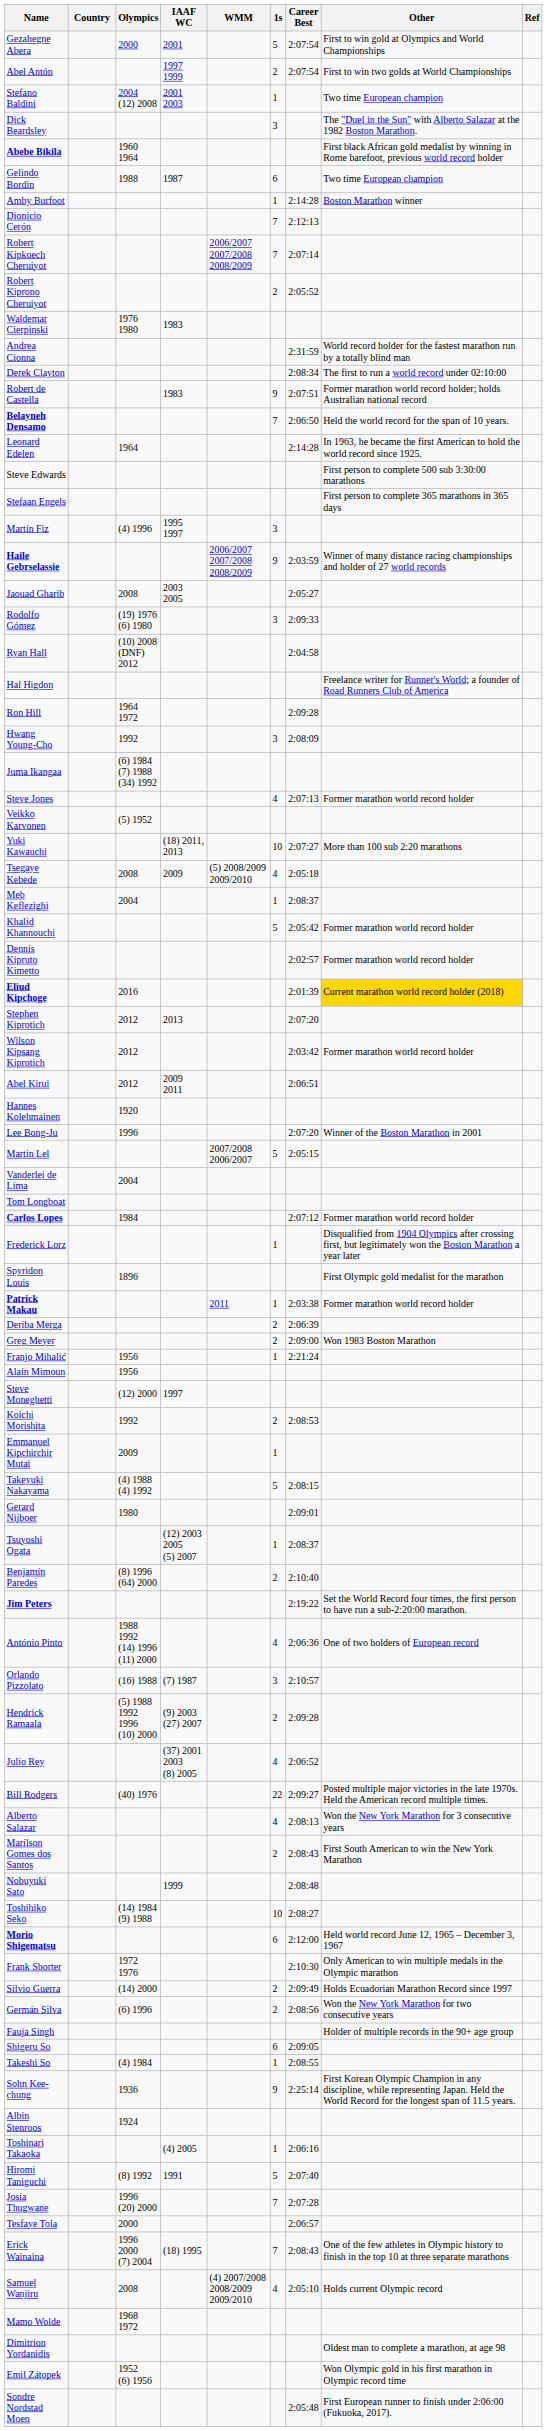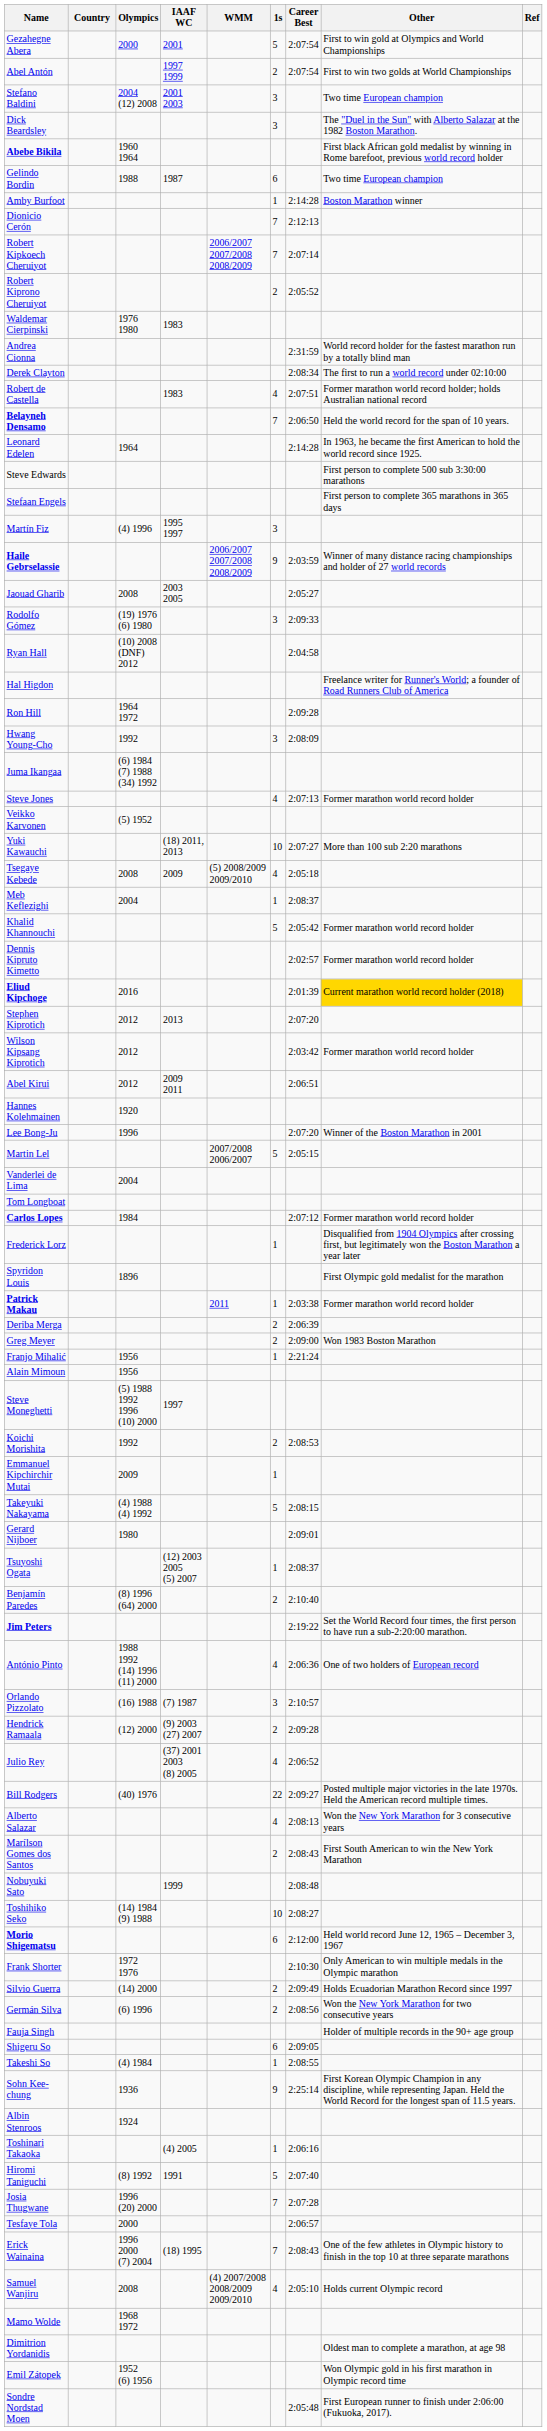 <table class="wikitable sortable">
 <tr>
 <th width=12%>Name</th>
 <th width=9%>Country</th>
 <th width=6%>Olympics</th>
 <th width=9%>IAAF WC</th>
 <th width=12%>WMM</th>
 <th width=3%>1s</th>
 <th width=6%>Career Best</th>
 <th width=40%>Other</th>
 <th width=3%>Ref</th>
 </tr>
 <tr>
 <td><a href='#'>Gezahegne Abera</a></td>
 <td></td>
 <td> <a href='#'>2000</a></td>
 <td> <a href='#'>2001</a></td>
 <td></td>
 <td>5</td>
 <td>2:07:54</td>
 <td>First to win gold at Olympics and World Championships</td>
 <td></td>
 </tr>
 <tr>
 <td><a href='#'>Abel Antón</a></td>
 <td></td>
 <td></td>
 <td> <a href='#'>1997</a><br>  <a href='#'>1999</a></td>
 <td></td>
 <td>2</td>
 <td>2:07:54</td>
 <td>First to win two golds at World Championships</td>
 <td></td>
 </tr>
 <tr>
 <td><a href='#'>Stefano Baldini</a></td>
 <td></td>
 <td> <a href='#'>2004</a><br> (12) 2008</td>
 <td> <a href='#'>2001</a><br>  <a href='#'>2003</a></td>
 <td></td>
-<td>1</td>
+<td>3</td>
 <td></td>
 <td>Two time <a href='#'>European champion</a></td>
 <td></td>
 </tr>
 <tr>
 <td><a href='#'>Dick Beardsley</a></td>
 <td></td>
 <td></td>
 <td></td>
 <td></td>
 <td>3</td>
 <td></td>
 <td>The <a href='#'>"Duel in the Sun"</a> with <a href='#'>Alberto Salazar</a> at the 1982 <a href='#'>Boston Marathon</a>.</td>
 <td></td>
 </tr>
 <tr>
 <td><strong><a href='#'>Abebe Bikila</a></strong></td>
 <td></td>
 <td> 1960<br>  1964</td>
 <td></td>
 <td></td>
 <td></td>
 <td></td>
 <td>First black African gold medalist by winning in Rome barefoot, previous <a href='#'>world record</a> holder</td>
 <td></td>
 </tr>
 <tr>
 <td><a href='#'>Gelindo Bordin</a></td>
 <td></td>
 <td> 1988</td>
 <td>1987</td>
 <td></td>
 <td>6</td>
 <td></td>
 <td>Two time <a href='#'>European champion</a></td>
 <td></td>
 </tr>
 <tr>
 <td><a href='#'>Amby Burfoot</a></td>
 <td></td>
 <td></td>
 <td></td>
 <td></td>
 <td>1</td>
 <td>2:14:28</td>
 <td><a href='#'>Boston Marathon</a> winner</td>
 <td></td>
 </tr>
 <tr>
 <td><a href='#'>Dionicio Cerón</a></td>
 <td></td>
 <td></td>
 <td></td>
 <td></td>
 <td>7</td>
 <td>2:12:13</td>
 <td></td>
 <td></td>
 </tr>
 <tr>
 <td><a href='#'>Robert Kipkoech Cheruiyot</a></td>
 <td></td>
 <td></td>
 <td></td>
 <td> <a href='#'>2006/2007</a><br>  <a href='#'>2007/2008</a><br>  <a href='#'>2008/2009</a></td>
 <td>7</td>
 <td>2:07:14</td>
 <td></td>
 <td></td>
 </tr>
 <tr>
 <td><a href='#'>Robert Kiprono Cheruiyot</a></td>
 <td></td>
 <td></td>
 <td></td>
 <td></td>
 <td>2</td>
 <td>2:05:52</td>
 <td></td>
 <td></td>
 </tr>
 <tr>
 <td><a href='#'>Waldemar Cierpinski</a></td>
 <td></td>
 <td> 1976 <br> 1980</td>
 <td> 1983</td>
 <td></td>
 <td></td>
 <td></td>
 <td></td>
 <td></td>
 </tr>
 <tr>
 <td><a href='#'>Andrea Cionna</a></td>
 <td></td>
 <td></td>
 <td></td>
 <td></td>
 <td></td>
 <td>2:31:59</td>
 <td>World record holder for the fastest marathon run by a totally blind man</td>
 <td></td>
 </tr>
 <tr>
 <td><a href='#'>Derek Clayton</a></td>
 <td></td>
 <td></td>
 <td></td>
 <td></td>
 <td></td>
 <td>2:08:34</td>
 <td>The first to run a <a href='#'>world record</a> under 02:10:00</td>
 <td></td>
 </tr>
 <tr>
 <td><a href='#'>Robert de Castella</a></td>
 <td></td>
 <td></td>
 <td> 1983</td>
 <td></td>
-<td>9</td>
+<td>4</td>
 <td>2:07:51</td>
 <td>Former marathon world record holder; holds Australian national record</td>
 <td></td>
 </tr>
 <tr>
 <td><strong><a href='#'>Belayneh Densamo</a></strong></td>
 <td></td>
 <td></td>
 <td></td>
 <td></td>
 <td>7</td>
 <td>2:06:50</td>
 <td>Held the world record for the span of 10 years.</td>
 <td></td>
 </tr>
 <tr>
 <td><a href='#'>Leonard Edelen</a></td>
 <td></td>
 <td>1964</td>
 <td></td>
 <td></td>
 <td></td>
 <td>2:14:28</td>
 <td>In 1963, he became the first American to hold the world record since 1925.</td>
 <td></td>
 </tr>
 <tr>
 <td>Steve Edwards</td>
 <td></td>
 <td></td>
 <td></td>
 <td></td>
 <td></td>
 <td></td>
 <td>First person to complete 500 sub 3:30:00 marathons</td>
 <td></td>
 </tr>
 <tr>
 <td><a href='#'>Stefaan Engels</a></td>
 <td></td>
 <td></td>
 <td></td>
 <td></td>
 <td></td>
 <td></td>
 <td>First person to complete 365 marathons in 365 days</td>
 <td></td>
 </tr>
 <tr>
 <td><a href='#'>Martín Fiz</a></td>
 <td></td>
 <td>(4) 1996</td>
 <td> 1995<br> 1997</td>
 <td></td>
 <td>3</td>
 <td></td>
 <td></td>
 <td></td>
 </tr>
 <tr>
 <td><strong><a href='#'>Haile Gebrselassie</a></strong></td>
 <td></td>
 <td></td>
 <td></td>
 <td> <a href='#'>2006/2007</a><br>  <a href='#'>2007/2008</a><br>  <a href='#'>2008/2009</a></td>
 <td>9</td>
 <td>2:03:59</td>
 <td>Winner of many distance racing championships and holder of 27 <a href='#'>world records</a></td>
 <td></td>
 </tr>
 <tr>
 <td><a href='#'>Jaouad Gharib</a></td>
 <td></td>
 <td>2008</td>
 <td>2003<br> 2005</td>
 <td></td>
 <td></td>
 <td>2:05:27</td>
 <td></td>
 <td></td>
 </tr>
 <tr>
 <td><a href='#'>Rodolfo Gómez</a></td>
 <td></td>
 <td>(19) 1976<br> (6) 1980</td>
 <td></td>
 <td></td>
 <td>3</td>
 <td>2:09:33</td>
 <td></td>
 <td></td>
 </tr>
 <tr>
 <td><a href='#'>Ryan Hall</a></td>
 <td></td>
 <td>(10) 2008 <br> (DNF) 2012</td>
 <td></td>
 <td></td>
 <td></td>
 <td>2:04:58</td>
 <td></td>
 <td></td>
 </tr>
 <tr>
 <td><a href='#'>Hal Higdon</a></td>
 <td></td>
 <td></td>
 <td></td>
 <td></td>
 <td></td>
 <td></td>
 <td>Freelance writer for <a href='#'>Runner's World</a>; a founder of <a href='#'>Road Runners Club of America</a></td>
 <td></td>
 </tr>
 <tr>
 <td><a href='#'>Ron Hill</a></td>
 <td></td>
 <td>1964<br> 1972</td>
 <td></td>
 <td></td>
 <td></td>
 <td>2:09:28</td>
 <td></td>
 <td></td>
 </tr>
 <tr>
 <td><a href='#'>Hwang Young-Cho</a></td>
 <td></td>
 <td> 1992</td>
 <td></td>
 <td></td>
 <td>3</td>
 <td>2:08:09</td>
 <td></td>
 <td></td>
 </tr>
 <tr>
 <td><a href='#'>Juma Ikangaa</a></td>
 <td></td>
 <td>(6) 1984<br> (7) 1988<br> (34) 1992</td>
 <td></td>
 <td></td>
 <td></td>
 <td></td>
 <td></td>
 <td></td>
 </tr>
 <tr>
 <td><a href='#'>Steve Jones</a></td>
 <td></td>
 <td></td>
 <td></td>
 <td></td>
 <td>4</td>
 <td>2:07:13</td>
 <td>Former marathon world record holder</td>
 <td></td>
 </tr>
 <tr>
 <td><a href='#'>Veikko Karvonen</a></td>
 <td></td>
 <td>(5) 1952</td>
 <td></td>
 <td></td>
 <td></td>
 <td></td>
 <td></td>
 <td></td>
 </tr>
 <tr>
 <td><a href='#'>Yuki Kawauchi</a></td>
 <td></td>
 <td></td>
 <td>(18) 2011, 2013</td>
 <td></td>
 <td>10</td>
 <td>2:07:27</td>
 <td>More than 100 sub 2:20 marathons</td>
 <td></td>
 </tr>
 <tr>
 <td><a href='#'>Tsegaye Kebede</a></td>
 <td></td>
 <td> 2008</td>
 <td> 2009</td>
 <td>(5) 2008/2009<br>  2009/2010</td>
 <td>4</td>
 <td>2:05:18</td>
 <td></td>
 <td></td>
 </tr>
 <tr>
 <td><a href='#'>Meb Keflezighi</a></td>
 <td></td>
 <td> 2004</td>
 <td></td>
 <td></td>
 <td>1</td>
 <td>2:08:37</td>
 <td></td>
 <td></td>
 </tr>
 <tr>
 <td><a href='#'>Khalid Khannouchi</a></td>
 <td><em></em><br></td>
 <td></td>
 <td></td>
 <td></td>
 <td>5</td>
 <td>2:05:42</td>
 <td>Former marathon world record holder</td>
 <td></td>
 </tr>
 <tr>
 <td><a href='#'>Dennis Kipruto Kimetto</a></td>
 <td></td>
 <td></td>
 <td></td>
 <td></td>
 <td></td>
 <td>2:02:57</td>
 <td>Former marathon world record holder</td>
 <td></td>
 </tr>
 <tr>
 <td><strong><a href='#'>Eliud Kipchoge</a></strong></td>
 <td></td>
 <td> 2016</td>
 <td></td>
 <td></td>
 <td></td>
 <td>2:01:39</td>
 <td style="background: gold;">Current marathon world record holder (2018)</td>
 <td></td>
 </tr>
 <tr>
 <td><a href='#'>Stephen Kiprotich</a></td>
 <td></td>
 <td> 2012</td>
 <td> 2013</td>
 <td></td>
 <td></td>
 <td>2:07:20</td>
 <td></td>
 <td></td>
 </tr>
 <tr>
 <td><a href='#'>Wilson Kipsang Kiprotich</a></td>
 <td></td>
 <td> 2012</td>
 <td></td>
 <td></td>
 <td></td>
 <td>2:03:42</td>
 <td>Former marathon world record holder</td>
 <td></td>
 </tr>
 <tr>
 <td><a href='#'>Abel Kirui</a></td>
 <td></td>
 <td> 2012</td>
 <td> 2009<br>  2011</td>
 <td></td>
 <td></td>
 <td>2:06:51</td>
 <td></td>
 <td></td>
 </tr>
 <tr>
 <td><a href='#'>Hannes Kolehmainen</a></td>
 <td></td>
 <td> 1920</td>
 <td></td>
 <td></td>
 <td></td>
 <td></td>
 <td></td>
 <td></td>
 </tr>
 <tr>
 <td><a href='#'>Lee Bong-Ju</a></td>
 <td></td>
 <td> 1996</td>
 <td></td>
 <td></td>
 <td></td>
 <td>2:07:20</td>
 <td>Winner of the <a href='#'>Boston Marathon</a> in 2001</td>
 <td></td>
 </tr>
 <tr>
 <td><a href='#'>Martin Lel</a></td>
 <td></td>
 <td></td>
 <td></td>
 <td> 2007/2008<br>  2006/2007</td>
 <td>5</td>
 <td>2:05:15</td>
 <td></td>
 <td></td>
 </tr>
 <tr>
 <td><a href='#'>Vanderlei de Lima</a></td>
 <td></td>
 <td> 2004</td>
 <td></td>
 <td></td>
 <td></td>
 <td></td>
 <td></td>
 <td></td>
 </tr>
 <tr>
 <td><a href='#'>Tom Longboat</a></td>
 <td></td>
 <td></td>
 <td></td>
 <td></td>
 <td></td>
 <td></td>
 <td></td>
 <td></td>
 </tr>
 <tr>
 <td><strong><a href='#'>Carlos Lopes</a></strong></td>
 <td></td>
 <td> 1984</td>
 <td></td>
 <td></td>
 <td></td>
 <td>2:07:12</td>
 <td>Former marathon world record holder</td>
 <td></td>
 </tr>
 <tr>
 <td><a href='#'>Frederick Lorz</a></td>
 <td></td>
 <td></td>
 <td></td>
 <td></td>
 <td>1</td>
 <td></td>
 <td>Disqualified from <a href='#'>1904 Olympics</a> after crossing first, but legitimately won the <a href='#'>Boston Marathon</a> a year later</td>
 <td></td>
 </tr>
 <tr>
 <td><a href='#'>Spyridon Louis</a></td>
 <td></td>
 <td> 1896</td>
 <td></td>
 <td></td>
 <td></td>
 <td></td>
 <td>First Olympic gold medalist for the marathon</td>
 <td></td>
 </tr>
 <tr>
 <td><strong><a href='#'>Patrick Makau</a></strong></td>
 <td></td>
 <td></td>
 <td></td>
 <td> <a href='#'>2011</a></td>
 <td>1</td>
 <td>2:03:38</td>
 <td>Former marathon world record holder</td>
 </tr>
 <tr>
 <td><a href='#'>Deriba Merga</a></td>
 <td></td>
 <td></td>
 <td></td>
 <td></td>
 <td>2</td>
 <td>2:06:39</td>
 <td></td>
 <td></td>
 </tr>
 <tr>
 <td><a href='#'>Greg Meyer</a></td>
 <td></td>
 <td></td>
 <td></td>
 <td></td>
 <td>2</td>
 <td>2:09:00</td>
 <td>Won 1983 Boston Marathon</td>
 <td></td>
 </tr>
 <tr>
 <td><a href='#'>Franjo Mihalić</a></td>
 <td><br></td>
 <td> 1956</td>
 <td></td>
 <td></td>
 <td>1</td>
 <td>2:21:24</td>
 <td></td>
 <td></td>
 </tr>
 <tr>
 <td><a href='#'>Alain Mimoun</a></td>
 <td></td>
 <td> 1956</td>
 <td></td>
 <td></td>
 <td></td>
 <td></td>
 <td></td>
 <td></td>
 </tr>
 <tr>
 <td><a href='#'>Steve Moneghetti</a></td>
 <td></td>
-<td>(12) 2000</td>
+<td>(5) 1988<br> 1992<br> 1996<br> (10) 2000</td>
 <td> 1997</td>
 <td></td>
 <td></td>
 <td></td>
 <td></td>
 <td></td>
 </tr>
 <tr>
 <td><a href='#'>Koichi Morishita</a></td>
 <td></td>
 <td> 1992</td>
 <td></td>
 <td></td>
 <td>2</td>
 <td>2:08:53</td>
 <td></td>
 <td></td>
 </tr>
 <tr>
 <td><a href='#'>Emmanuel Kipchirchir Mutai</a></td>
 <td></td>
 <td> 2009</td>
 <td></td>
 <td></td>
 <td>1</td>
 <td></td>
 <td></td>
 <td></td>
 </tr>
 <tr>
 <td><a href='#'>Takeyuki Nakayama</a></td>
 <td></td>
 <td>(4) 1988 <br>(4) 1992</td>
 <td></td>
 <td></td>
 <td>5</td>
 <td>2:08:15</td>
 <td></td>
 <td></td>
 </tr>
 <tr>
 <td><a href='#'>Gerard Nijboer</a></td>
 <td></td>
 <td> 1980</td>
 <td></td>
 <td></td>
 <td></td>
 <td>2:09:01</td>
 <td></td>
 <td></td>
 </tr>
 <tr>
 <td><a href='#'>Tsuyoshi Ogata</a></td>
 <td></td>
 <td></td>
 <td>(12) 2003<br> 2005<br>(5) 2007</td>
 <td></td>
 <td>1</td>
 <td>2:08:37</td>
 <td></td>
 <td></td>
 </tr>
 <tr>
 <td><a href='#'>Benjamín Paredes</a></td>
 <td></td>
 <td>(8) 1996<br> (64) 2000</td>
 <td></td>
 <td></td>
 <td>2</td>
 <td>2:10:40</td>
 <td></td>
 <td></td>
 </tr>
 <tr>
 <td><strong><a href='#'>Jim Peters</a></strong></td>
 <td></td>
 <td></td>
 <td></td>
 <td></td>
 <td></td>
 <td>2:19:22</td>
 <td>Set the World Record four times, the first person to have run a sub-2:20:00 marathon.</td>
 <td></td>
 </tr>
 <tr>
 <td><a href='#'>António Pinto</a></td>
 <td></td>
 <td>1988<br> 1992<br> (14) 1996<br> (11) 2000</td>
 <td></td>
 <td></td>
 <td>4</td>
 <td>2:06:36</td>
 <td>One of two holders of <a href='#'>European record</a></td>
 <td></td>
 </tr>
 <tr>
 <td><a href='#'>Orlando Pizzolato</a></td>
 <td></td>
 <td>(16) 1988</td>
 <td>(7) 1987</td>
 <td></td>
 <td>3</td>
 <td>2:10:57</td>
 <td></td>
 <td></td>
 </tr>
 <tr>
 <td><a href='#'>Hendrick Ramaala</a></td>
 <td></td>
-<td>(5) 1988<br> 1992<br> 1996<br> (10) 2000</td>
+<td>(12) 2000</td>
 <td>(9) 2003<br> (27) 2007</td>
 <td></td>
 <td>2</td>
 <td>2:09:28</td>
 <td></td>
 <td></td>
 </tr>
 <tr>
 <td><a href='#'>Julio Rey</a></td>
 <td></td>
 <td></td>
 <td>(37) 2001<br>  2003<br> (8) 2005</td>
 <td></td>
 <td>4</td>
 <td>2:06:52</td>
 <td></td>
 <td></td>
 </tr>
 <tr>
 <td><a href='#'>Bill Rodgers</a></td>
 <td></td>
 <td>(40) 1976</td>
 <td></td>
 <td></td>
 <td>22</td>
 <td>2:09:27</td>
 <td>Posted multiple major victories in the late 1970s. Held the American record multiple times.</td>
 <td></td>
 </tr>
 <tr>
 <td><a href='#'>Alberto Salazar</a></td>
 <td></td>
 <td></td>
 <td></td>
 <td></td>
 <td>4</td>
 <td>2:08:13</td>
 <td>Won the <a href='#'>New York Marathon</a> for 3 consecutive years</td>
 <td></td>
 </tr>
 <tr>
 <td><a href='#'>Marílson Gomes dos Santos</a></td>
 <td></td>
 <td></td>
 <td></td>
 <td></td>
 <td>2</td>
 <td>2:08:43</td>
 <td>First South American to win the New York Marathon</td>
 <td></td>
 </tr>
 <tr>
 <td><a href='#'>Nobuyuki Sato</a></td>
 <td></td>
 <td></td>
 <td> 1999</td>
 <td></td>
 <td></td>
 <td>2:08:48</td>
 <td></td>
 <td></td>
 </tr>
 <tr>
 <td><a href='#'>Toshihiko Seko</a></td>
 <td></td>
 <td>(14) 1984<br> (9) 1988</td>
 <td></td>
 <td></td>
 <td>10</td>
 <td>2:08:27</td>
 <td></td>
 <td></td>
 </tr>
 <tr>
 <td><strong><a href='#'>Morio Shigematsu</a></strong></td>
 <td></td>
 <td></td>
 <td></td>
 <td></td>
 <td>6</td>
 <td>2:12:00</td>
 <td>Held world record June 12, 1965 – December 3, 1967</td>
 <td></td>
 </tr>
 <tr>
 <td><a href='#'>Frank Shorter</a></td>
 <td></td>
 <td> 1972<br>  1976</td>
 <td></td>
 <td></td>
 <td></td>
 <td>2:10:30</td>
 <td>Only American to win multiple medals in the Olympic marathon</td>
 <td></td>
 </tr>
 <tr>
 <td><a href='#'>Silvio Guerra</a></td>
 <td></td>
 <td>(14) 2000</td>
 <td></td>
 <td></td>
 <td>2</td>
 <td>2:09:49</td>
 <td>Holds Ecuadorian Marathon Record since 1997</td>
 <td></td>
 </tr>
 <tr>
 <td><a href='#'>Germán Silva</a></td>
 <td></td>
 <td>(6) 1996</td>
 <td></td>
 <td></td>
 <td>2</td>
 <td>2:08:56</td>
 <td>Won the <a href='#'>New York Marathon</a> for two consecutive years</td>
 <td></td>
 </tr>
 <tr>
 <td><a href='#'>Fauja Singh</a></td>
 <td></td>
 <td></td>
 <td></td>
 <td></td>
 <td></td>
 <td></td>
 <td>Holder of multiple records in the 90+ age group</td>
 <td></td>
 </tr>
 <tr>
 <td><a href='#'>Shigeru So</a></td>
 <td></td>
 <td></td>
 <td></td>
 <td></td>
 <td>6</td>
 <td>2:09:05</td>
 <td></td>
 <td></td>
 </tr>
 <tr>
 <td><a href='#'>Takeshi So</a></td>
 <td></td>
 <td>(4) 1984</td>
 <td></td>
 <td></td>
 <td>1</td>
 <td>2:08:55</td>
 <td></td>
 <td></td>
 </tr>
 <tr>
 <td><a href='#'>Sohn Kee-chung</a></td>
 <td></td>
 <td> 1936</td>
 <td></td>
 <td></td>
 <td>9</td>
 <td>2:25:14</td>
 <td>First Korean Olympic Champion in any discipline, while representing Japan. Held the World Record for the longest span of 11.5 years.</td>
 <td></td>
 </tr>
 <tr>
 <td><a href='#'>Albin Stenroos</a></td>
 <td></td>
 <td> 1924</td>
 <td></td>
 <td></td>
 <td></td>
 <td></td>
 <td></td>
 <td></td>
 </tr>
 <tr>
 <td><a href='#'>Toshinari Takaoka</a></td>
 <td></td>
 <td></td>
 <td>(4) 2005</td>
 <td></td>
 <td>1</td>
 <td>2:06:16</td>
 <td></td>
 <td></td>
 </tr>
 <tr>
 <td><a href='#'>Hiromi Taniguchi</a></td>
 <td></td>
 <td>(8) 1992</td>
 <td> 1991<br></td>
 <td></td>
 <td>5</td>
 <td>2:07:40</td>
 <td></td>
 <td></td>
 </tr>
 <tr>
 <td><a href='#'>Josia Thugwane</a></td>
 <td></td>
 <td> 1996<br> (20) 2000</td>
 <td></td>
 <td></td>
 <td>7</td>
 <td>2:07:28</td>
 <td></td>
 <td></td>
 </tr>
 <tr>
 <td><a href='#'>Tesfaye Tola</a></td>
 <td></td>
 <td> 2000</td>
 <td></td>
 <td></td>
 <td></td>
 <td>2:06:57</td>
 <td></td>
 <td></td>
 </tr>
 <tr>
 <td><a href='#'>Erick Wainaina</a></td>
 <td></td>
 <td> 1996<br>  2000<br> (7) 2004</td>
 <td>(18) 1995</td>
 <td></td>
 <td>7</td>
 <td>2:08:43</td>
 <td>One of the few athletes in Olympic history to finish in the top 10 at three separate marathons</td>
 <td></td>
 </tr>
 <tr>
 <td><a href='#'>Samuel Wanjiru</a></td>
 <td></td>
 <td> 2008</td>
 <td></td>
 <td>(4) 2007/2008<br>  2008/2009<br>  2009/2010</td>
 <td>4</td>
 <td>2:05:10</td>
 <td>Holds current Olympic record</td>
 <td></td>
 </tr>
 <tr>
 <td><a href='#'>Mamo Wolde</a></td>
 <td></td>
 <td>1968<br>  1972</td>
 <td></td>
 <td></td>
 <td></td>
 <td></td>
 <td></td>
 <td></td>
 </tr>
 <tr>
 <td><a href='#'>Dimitrion Yordanidis</a></td>
 <td></td>
 <td></td>
 <td></td>
 <td></td>
 <td></td>
 <td></td>
 <td>Oldest man to complete a marathon, at age 98</td>
 <td></td>
 </tr>
 <tr>
 <td><a href='#'>Emil Zátopek</a></td>
 <td></td>
 <td> 1952<br> (6) 1956</td>
 <td></td>
 <td></td>
 <td></td>
 <td></td>
 <td>Won Olympic gold in his first marathon in Olympic record time</td>
 <td></td>
 </tr>
 <tr>
 <td><a href='#'>Sondre Nordstad Moen</a></td>
 <td></td>
 <td></td>
 <td></td>
 <td></td>
 <td></td>
 <td>2:05:48</td>
 <td>First European runner to finish under 2:06:00 (Fukuoka, 2017).</td>
 <td></td>
 </tr>
 </table>
